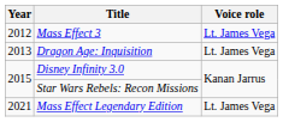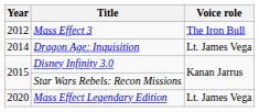 <table class="wikitable sortable">
 <tr>
 <th>Year</th>
 <th>Title</th>
 <th>Voice role</th>
 </tr>
 <tr>
 <td>2012</td>
 <td><em><a href='#'>Mass Effect 3</a></em></td>
-<td><a href='#'>Lt. James Vega</a></td>
+<td><a href='#'>The Iron Bull</a></td>
 </tr>
 <tr>
-<td>2013</td>
+<td>2014</td>
 <td><em><a href='#'>Dragon Age: Inquisition</a></em></td>
 <td>Lt. James Vega</td>
 </tr>
 <tr>
 <td rowspan=2>2015</td>
 <td><em><a href='#'>Disney Infinity 3.0</a></em></td>
 <td rowspan=2>Kanan Jarrus</td>
 </tr>
 <tr>
 <td><em>Star Wars Rebels: Recon Missions</em></td>
 </tr>
 <tr>
-<td>2021</td>
+<td>2020</td>
 <td><em><a href='#'>Mass Effect Legendary Edition</a></em></td>
 <td>Lt. James Vega</td>
 </tr>
 </table>
